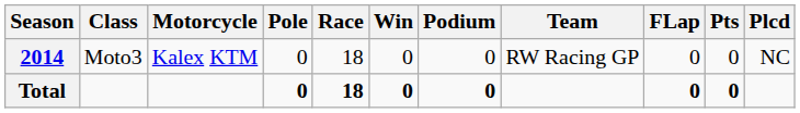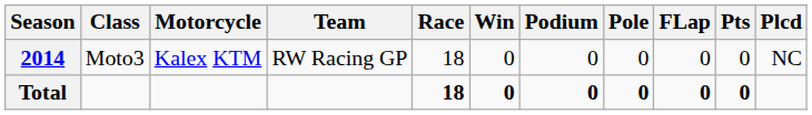 <table class="wikitable" style=text-align:right>
 <tr>
 <th>Season</th>
 <th>Class</th>
 <th>Motorcycle</th>
-<th>Pole</th>
+<th>Team</th>
 <th>Race</th>
 <th>Win</th>
 <th>Podium</th>
-<th>Team</th>
+<th>Pole</th>
 <th>FLap</th>
 <th>Pts</th>
 <th>Plcd</th>
 </tr>
 <tr>
 <th><a href='#'>2014</a></th>
 <td>Moto3</td>
 <td><a href='#'>Kalex</a> <a href='#'>KTM</a></td>
-<td>0</td>
+<td>RW Racing GP</td>
 <td>18</td>
 <td>0</td>
 <td>0</td>
-<td>RW Racing GP</td>
+<td>0</td>
 <td>0</td>
 <td>0</td>
 <td>NC</td>
 </tr>
 <tr>
 <th>Total</th>
 <td></td>
 <td></td>
-<td><strong>0</strong></td>
+<td></td>
 <td><strong>18</strong></td>
 <td><strong>0</strong></td>
 <td><strong>0</strong></td>
-<td></td>
+<td><strong>0</strong></td>
 <td><strong>0</strong></td>
 <td><strong>0</strong></td>
 <td></td>
 </tr>
 </table>
